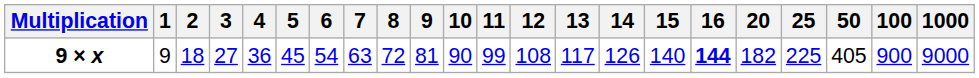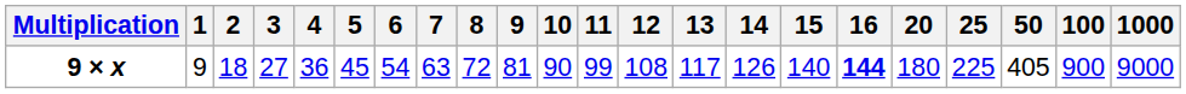 <table class="wikitable" style="text-align: center; background: white">
 <tr>
 <th style="width:105px;"><a href='#'>Multiplication</a></th>
 <th>1</th>
 <th>2</th>
 <th>3</th>
 <th>4</th>
 <th>5</th>
 <th>6</th>
 <th>7</th>
 <th>8</th>
 <th>9</th>
 <th>10</th>
 <th>11</th>
 <th>12</th>
 <th>13</th>
 <th>14</th>
 <th>15</th>
 <th>16</th>
 <th>20</th>
 <th>25</th>
 <th>50</th>
 <th>100</th>
 <th>1000</th>
 </tr>
 <tr>
 <td><strong>9 × <em>x<strong><em></td>
 <td></strong>9<strong></td>
 <td><a href='#'>18</a></td>
 <td><a href='#'>27</a></td>
 <td><a href='#'>36</a></td>
 <td><a href='#'>45</a></td>
 <td><a href='#'>54</a></td>
 <td><a href='#'>63</a></td>
 <td><a href='#'>72</a></td>
 <td><a href='#'>81</a></td>
 <td><a href='#'>90</a></td>
 <td><a href='#'>99</a></td>
 <td><a href='#'>108</a></td>
 <td><a href='#'>117</a></td>
 <td><a href='#'>126</a></td>
 <td><a href='#'>140</a></td>
 <td><strong><a href='#'>144</a></strong></td>
-<td><a href='#'>182</a></td>
+<td><a href='#'>180</a></td>
 <td><a href='#'>225</a></td>
 <td>405</td>
 <td><a href='#'>900</a></td>
 <td><a href='#'>9000</a></td>
 </tr>
 </table>
